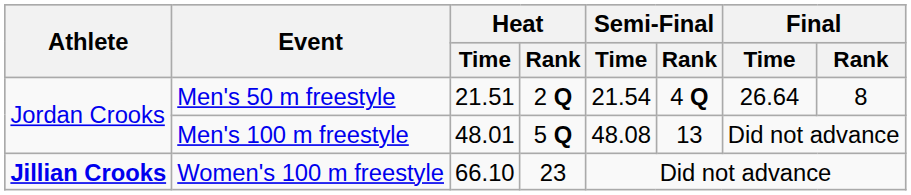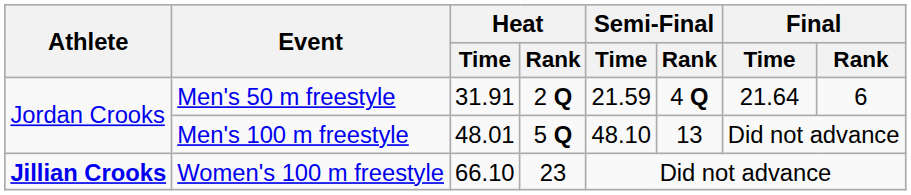 <table class=wikitable style="font-size:90%;">
 <tr>
 <th rowspan=2>Athlete</th>
 <th rowspan=2>Event</th>
 <th colspan=2>Heat</th>
 <th colspan=2>Semi-Final</th>
 <th colspan=2>Final</th>
 </tr>
 <tr style=font-size:95%>
 <th>Time</th>
 <th>Rank</th>
 <th>Time</th>
 <th>Rank</th>
 <th>Time</th>
 <th>Rank</th>
 </tr>
 <tr align=center>
 <td align=left rowspan=2><a href='#'>Jordan Crooks</a></td>
 <td align=left><a href='#'>Men's 50 m freestyle</a></td>
-<td>21.51</td>
+<td>31.91</td>
 <td>2 <strong>Q</strong></td>
-<td>21.54</td>
+<td>21.59</td>
 <td>4 <strong>Q</strong></td>
-<td>26.64</td>
-<td>8</td>
+<td>21.64</td>
+<td>6</td>
 </tr>
 <tr align=center>
 <td align=left><a href='#'>Men's 100 m freestyle</a></td>
 <td>48.01</td>
 <td>5 <strong>Q</strong></td>
-<td>48.08</td>
+<td>48.10</td>
 <td>13</td>
 <td colspan=2>Did not advance</td>
 </tr>
 <tr align=center>
 <td align=left><strong><a href='#'>Jillian Crooks</a></strong></td>
 <td align=left><a href='#'>Women's 100 m freestyle</a></td>
 <td>66.10</td>
 <td>23</td>
 <td colspan=4>Did not advance</td>
 </tr>
 </table>
